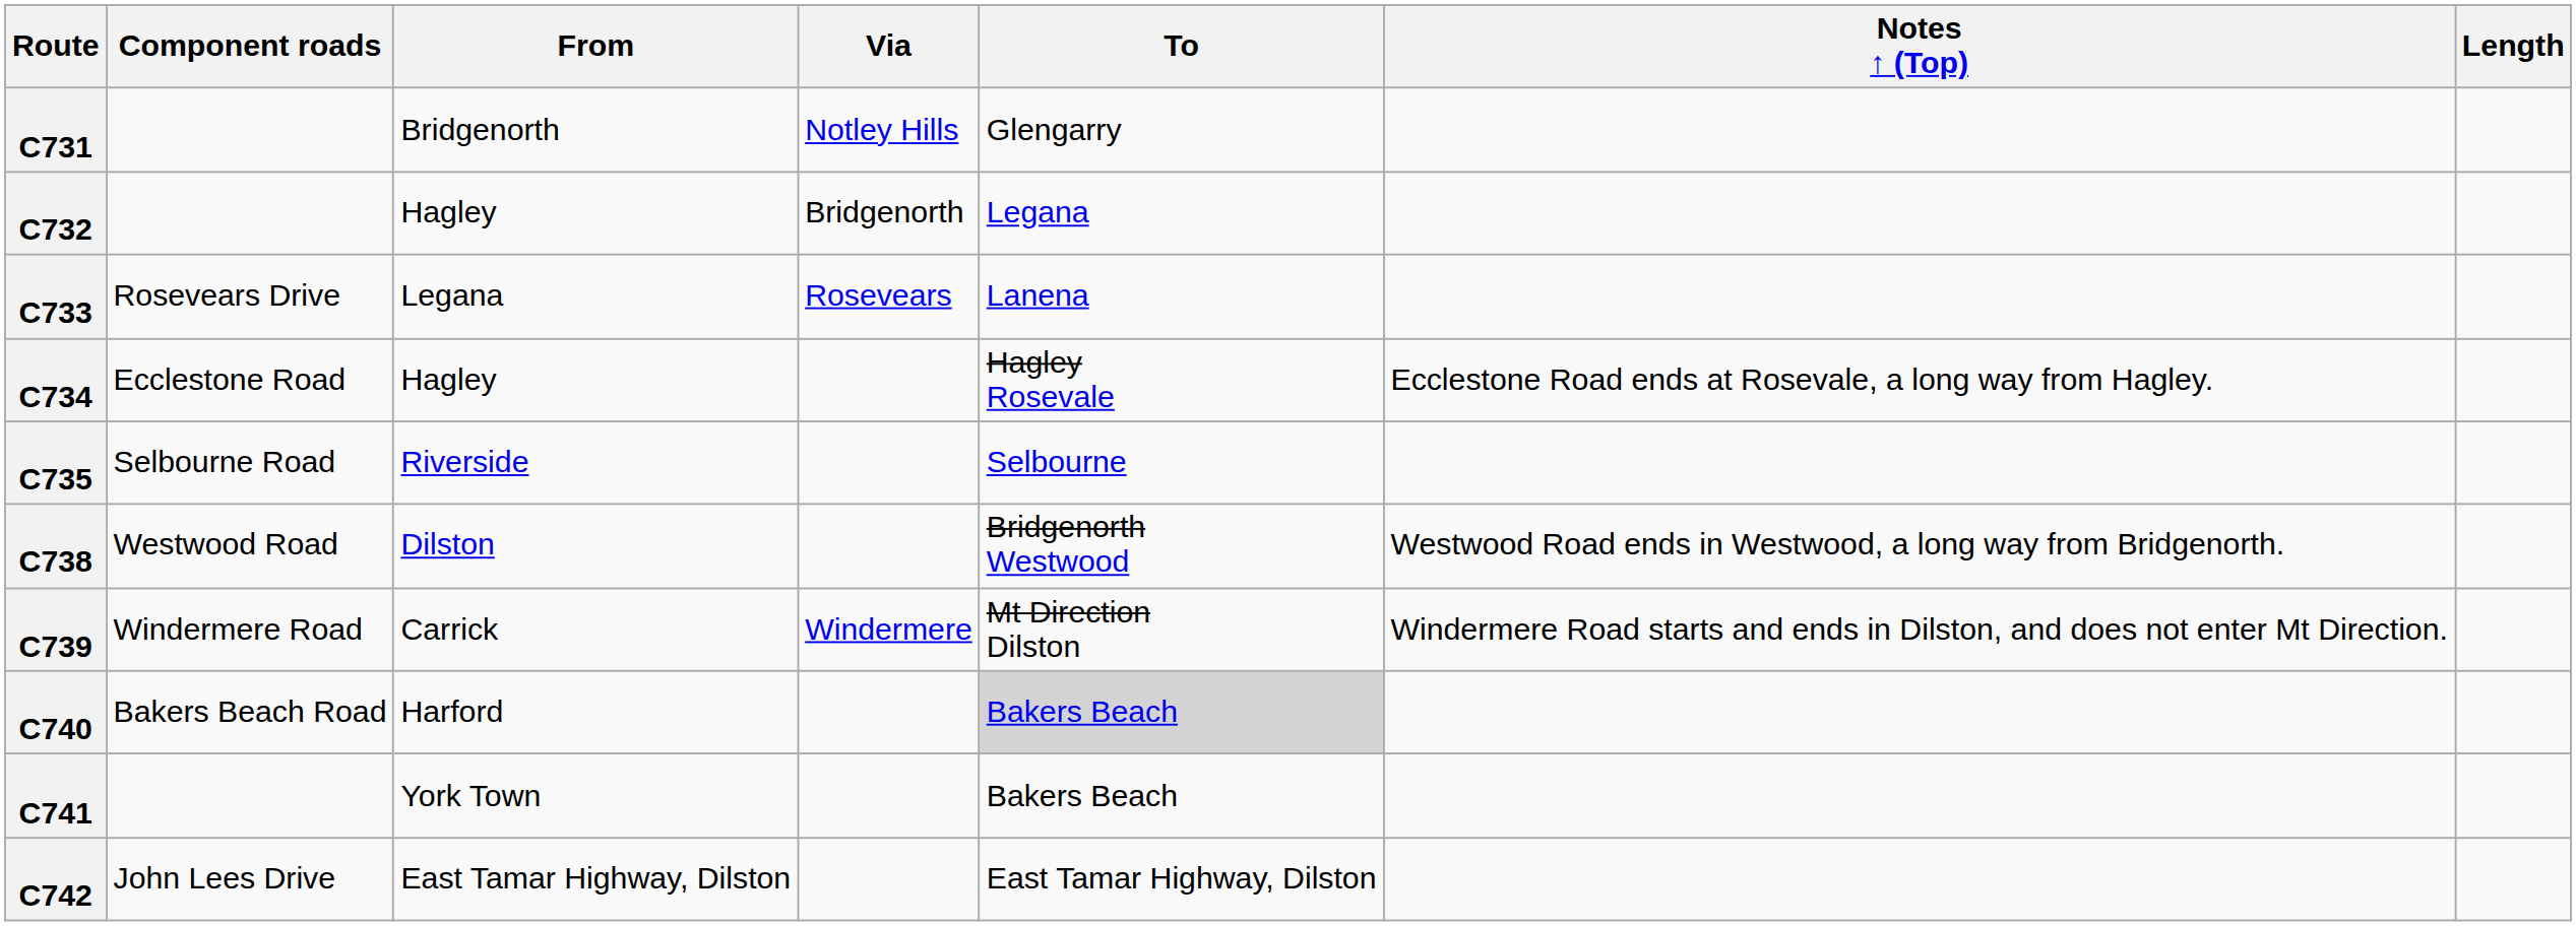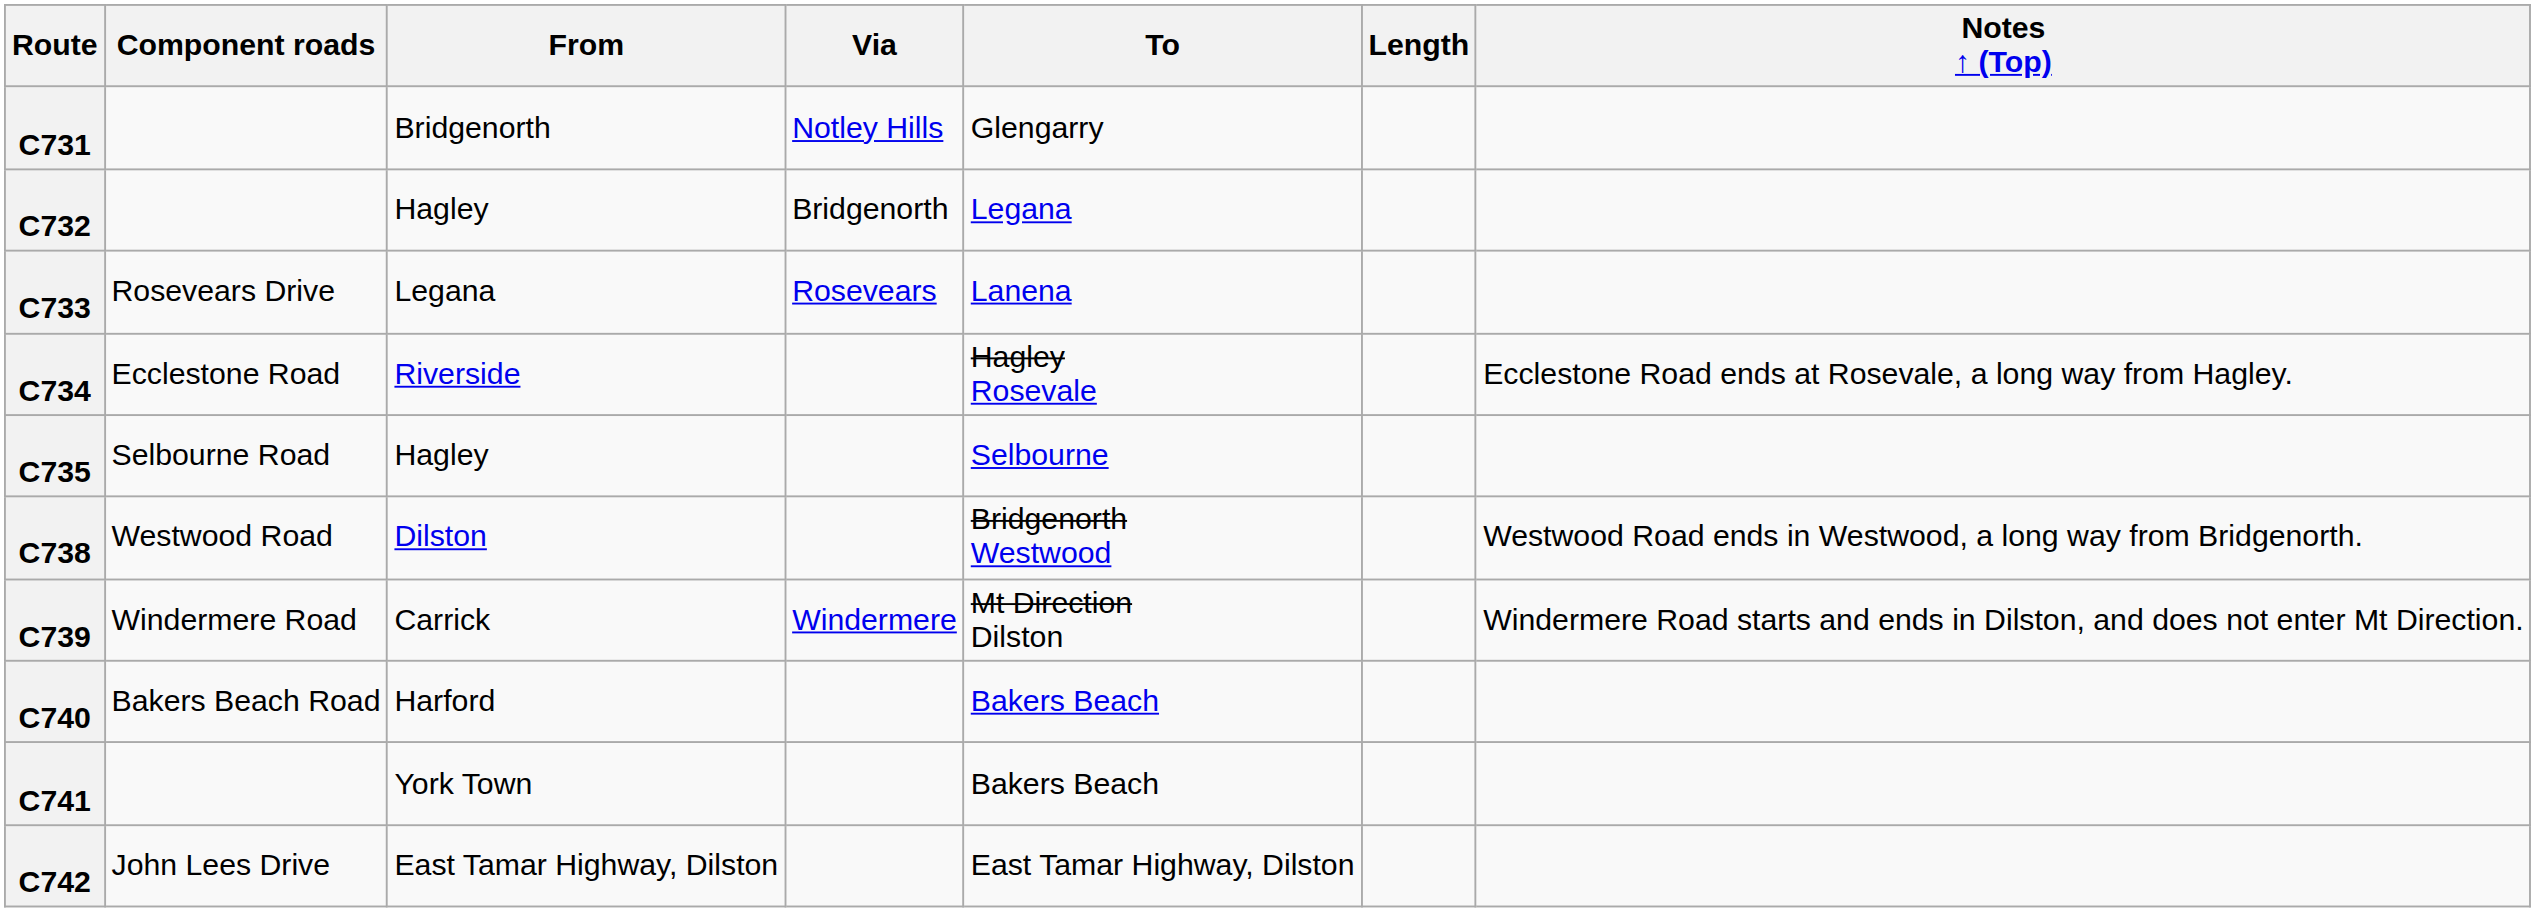 <table class="wikitable">
 <tr>
 <th scope="col">Route</th>
 <th scope="col">Component roads</th>
 <th scope="col">From</th>
 <th scope="col">Via</th>
 <th scope="col">To</th>
+<th scope="col">Length</th>
 <th scope="col">Notes<br><a href='#'>↑ (Top)</a></th>
-<th scope="col">Length</th>
 </tr>
 <tr>
 <th style="vertical-align:top; white-space:nowrap;"><br>C731</th>
 <td></td>
 <td>Bridgenorth</td>
 <td><a href='#'>Notley Hills</a></td>
 <td>Glengarry</td>
 <td></td>
 <td></td>
 </tr>
 <tr>
 <th style="vertical-align:top; white-space:nowrap;"><br>C732</th>
 <td></td>
 <td>Hagley</td>
 <td>Bridgenorth</td>
 <td><a href='#'>Legana</a></td>
 <td></td>
 <td></td>
 </tr>
 <tr>
 <th style="vertical-align:top; white-space:nowrap;"><br>C733</th>
 <td>Rosevears Drive</td>
 <td>Legana</td>
 <td><a href='#'>Rosevears</a></td>
 <td><a href='#'>Lanena</a></td>
 <td></td>
 <td></td>
 </tr>
 <tr>
 <th style="vertical-align:top; white-space:nowrap;"><br>C734</th>
 <td>Ecclestone Road</td>
-<td>Hagley</td>
+<td><a href='#'>Riverside</a></td>
 <td></td>
 <td><s>Hagley</s> <br> <a href='#'>Rosevale</a></td>
+<td></td>
 <td>Ecclestone Road ends at Rosevale, a long way from Hagley.</td>
-<td></td>
 </tr>
 <tr>
 <th style="vertical-align:top; white-space:nowrap;"><br>C735</th>
 <td>Selbourne Road</td>
-<td><a href='#'>Riverside</a></td>
+<td>Hagley</td>
 <td></td>
 <td><a href='#'>Selbourne</a></td>
 <td></td>
 <td></td>
 </tr>
 <tr>
 <th style="vertical-align:top; white-space:nowrap;"><br>C738</th>
 <td>Westwood Road</td>
 <td><a href='#'>Dilston</a></td>
 <td></td>
 <td><s>Bridgenorth</s> <br> <a href='#'>Westwood</a></td>
+<td></td>
 <td>Westwood Road ends in Westwood, a long way from Bridgenorth.</td>
-<td></td>
 </tr>
 <tr>
 <th style="vertical-align:top; white-space:nowrap;"><br>C739</th>
 <td>Windermere Road</td>
 <td>Carrick</td>
 <td><a href='#'>Windermere</a></td>
 <td><s>Mt Direction</s> <br> Dilston</td>
+<td></td>
 <td>Windermere Road starts and ends in Dilston, and does not enter Mt Direction.</td>
-<td></td>
 </tr>
 <tr>
 <th style="vertical-align:top; white-space:nowrap;"><br>C740</th>
 <td>Bakers Beach Road</td>
 <td>Harford</td>
 <td></td>
-<td style="background: lightgrey;"><a href='#'>Bakers Beach</a></td>
+<td><a href='#'>Bakers Beach</a></td>
 <td></td>
 <td></td>
 </tr>
 <tr>
 <th style="vertical-align:top; white-space:nowrap;"><br>C741</th>
 <td></td>
 <td>York Town</td>
 <td></td>
 <td>Bakers Beach</td>
 <td></td>
 <td></td>
 </tr>
 <tr>
 <th style="vertical-align:top; white-space:nowrap;"><br>C742</th>
 <td>John Lees Drive</td>
 <td>East Tamar Highway, Dilston</td>
 <td></td>
 <td>East Tamar Highway, Dilston</td>
 <td></td>
 <td></td>
 </tr>
 </table>
